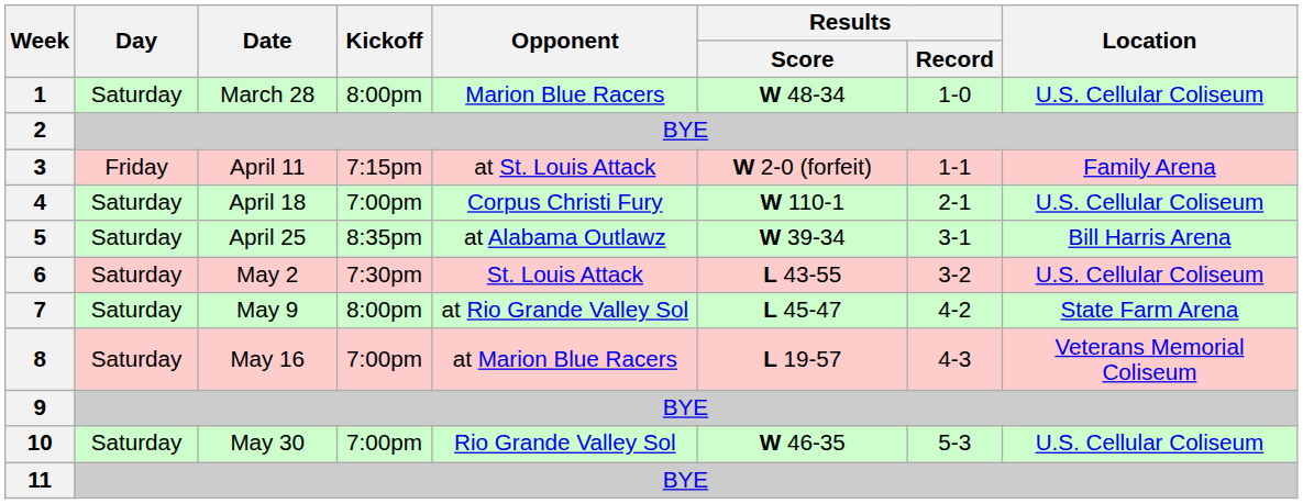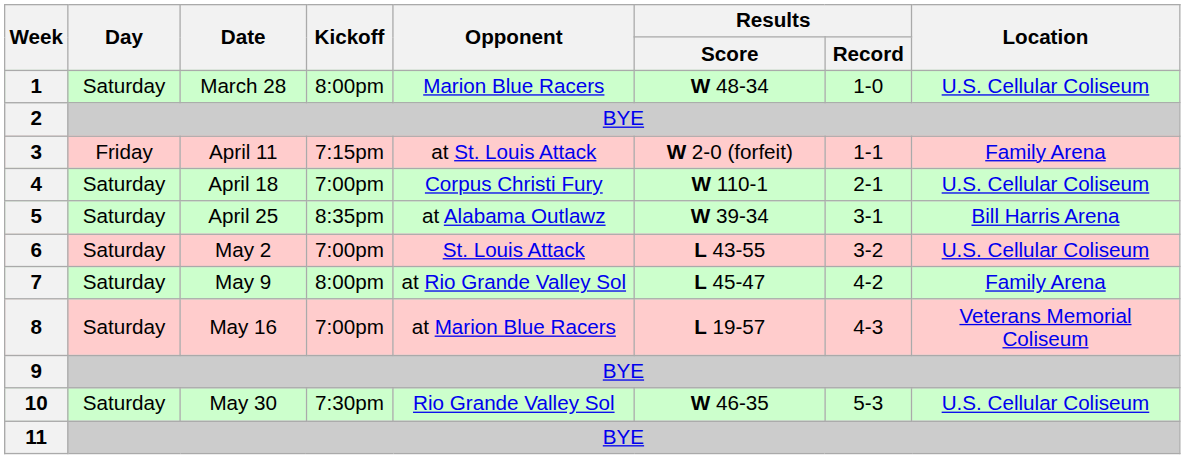 <table class="wikitable">
 <tr>
 <th rowspan="2" width="40">Week</th>
 <th rowspan="2" width="80">Day</th>
 <th rowspan="2" width="90">Date</th>
 <th rowspan="2" width="60">Kickoff</th>
 <th rowspan="2" width="180">Opponent</th>
 <th colspan="2" width="200">Results</th>
 <th rowspan="2" width="200">Location</th>
 </tr>
 <tr>
 <th width="140">Score</th>
 <th width="60">Record</th>
 </tr>
 <tr align="center" bgcolor="#CCFFCC">
 <th>1</th>
 <td>Saturday</td>
 <td>March 28</td>
 <td>8:00pm</td>
 <td><a href='#'>Marion Blue Racers</a></td>
 <td><strong>W</strong> 48-34</td>
 <td>1-0</td>
 <td><a href='#'>U.S. Cellular Coliseum</a></td>
 </tr>
 <tr align="center" bgcolor="#CCCCCC">
 <th>2</th>
 <td colSpan=7><a href='#'>BYE</a></td>
 </tr>
 <tr align="center" bgcolor="#FFCCCC">
 <th>3</th>
 <td>Friday</td>
 <td>April 11</td>
 <td>7:15pm</td>
 <td>at <a href='#'>St. Louis Attack</a></td>
 <td><strong>W</strong> 2-0 (forfeit)</td>
 <td>1-1</td>
 <td><a href='#'>Family Arena</a></td>
 </tr>
 <tr align="center" bgcolor="#CCFFCC">
 <th>4</th>
 <td>Saturday</td>
 <td>April 18</td>
 <td>7:00pm</td>
 <td><a href='#'>Corpus Christi Fury</a></td>
 <td><strong>W</strong> 110-1</td>
 <td>2-1</td>
 <td><a href='#'>U.S. Cellular Coliseum</a></td>
 </tr>
 <tr align="center" bgcolor="#CCFFCC">
 <th>5</th>
 <td>Saturday</td>
 <td>April 25</td>
 <td>8:35pm</td>
 <td>at <a href='#'>Alabama Outlawz</a></td>
 <td><strong>W</strong> 39-34</td>
 <td>3-1</td>
 <td><a href='#'>Bill Harris Arena</a></td>
 </tr>
 <tr align="center" bgcolor="#FFCCCC">
 <th>6</th>
 <td>Saturday</td>
 <td>May 2</td>
-<td>7:30pm</td>
+<td>7:00pm</td>
 <td><a href='#'>St. Louis Attack</a></td>
 <td><strong>L</strong> 43-55</td>
 <td>3-2</td>
 <td><a href='#'>U.S. Cellular Coliseum</a></td>
 </tr>
 <tr align="center" bgcolor="#CCFFCC">
 <th>7</th>
 <td>Saturday</td>
 <td>May 9</td>
 <td>8:00pm</td>
 <td>at <a href='#'>Rio Grande Valley Sol</a></td>
 <td><strong>L</strong> 45-47</td>
 <td>4-2</td>
-<td><a href='#'>State Farm Arena</a></td>
+<td><a href='#'>Family Arena</a></td>
 </tr>
 <tr align="center" bgcolor="#FFCCCC">
 <th>8</th>
 <td>Saturday</td>
 <td>May 16</td>
 <td>7:00pm</td>
 <td>at <a href='#'>Marion Blue Racers</a></td>
 <td><strong>L</strong> 19-57</td>
 <td>4-3</td>
 <td><a href='#'>Veterans Memorial Coliseum</a></td>
 </tr>
 <tr align="center" bgcolor="#CCCCCC">
 <th>9</th>
 <td colSpan=7><a href='#'>BYE</a></td>
 </tr>
 <tr align="center" bgcolor="#CCFFCC">
 <th>10</th>
 <td>Saturday</td>
 <td>May 30</td>
-<td>7:00pm</td>
+<td>7:30pm</td>
 <td><a href='#'>Rio Grande Valley Sol</a></td>
 <td><strong>W</strong> 46-35</td>
 <td>5-3</td>
 <td><a href='#'>U.S. Cellular Coliseum</a></td>
 </tr>
 <tr align="center" bgcolor="#CCCCCC">
 <th>11</th>
 <td colSpan=7><a href='#'>BYE</a></td>
 </tr>
 </table>
